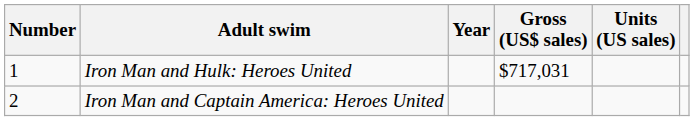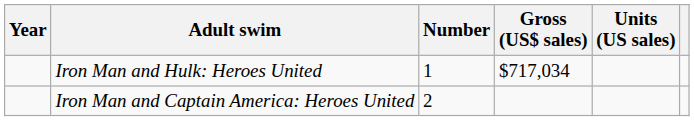 <table class="wikitable">
 <tr>
+<th>Year</th>
+<th>Adult swim</th>
 <th>Number</th>
-<th>Adult swim</th>
-<th>Year</th>
 <th>Gross<br>(US$ sales)</th>
 <th>Units<br>(US sales)</th>
 <th></th>
 </tr>
 <tr>
+<td></td>
+<td><em>Iron Man and Hulk: Heroes United</em></td>
 <td>1</td>
-<td><em>Iron Man and Hulk: Heroes United</em></td>
-<td></td>
-<td>$717,031</td>
+<td>$717,034</td>
 <td></td>
 <td style="text-align:center;"></td>
 </tr>
 <tr>
+<td></td>
+<td><em>Iron Man and Captain America: Heroes United</em></td>
 <td>2</td>
-<td><em>Iron Man and Captain America: Heroes United</em></td>
-<td></td>
 <td></td>
 <td></td>
 <td style="text-align:center;"></td>
 </tr>
 </table>
